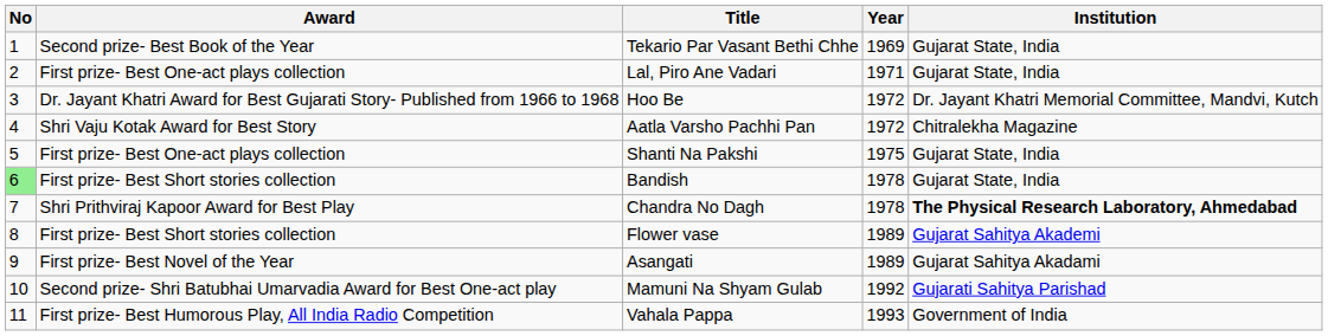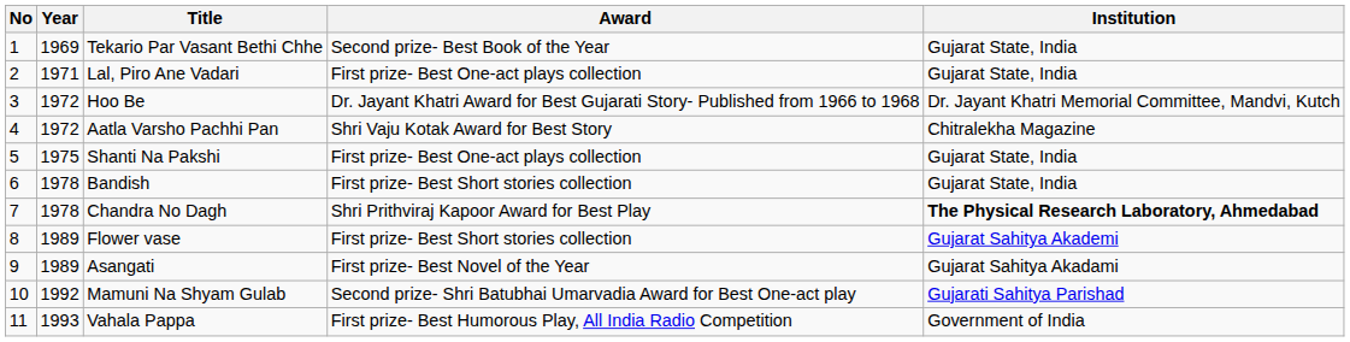 <table class="wikitable sortable">
 <tr>
 <th>No</th>
+<th>Year</th>
+<th>Title</th>
 <th>Award</th>
-<th>Title</th>
-<th>Year</th>
 <th>Institution</th>
 </tr>
 <tr>
 <td>1</td>
+<td>1969</td>
+<td>Tekario Par Vasant Bethi Chhe</td>
 <td>Second prize- Best Book of the Year</td>
-<td>Tekario Par Vasant Bethi Chhe</td>
-<td>1969</td>
 <td>Gujarat State, India</td>
 </tr>
 <tr>
 <td>2</td>
+<td>1971</td>
+<td>Lal, Piro Ane Vadari</td>
 <td>First prize- Best One-act plays collection</td>
-<td>Lal, Piro Ane Vadari</td>
-<td>1971</td>
 <td>Gujarat State, India</td>
 </tr>
 <tr>
 <td>3</td>
+<td>1972</td>
+<td>Hoo Be</td>
 <td>Dr. Jayant Khatri Award for Best Gujarati Story- Published from 1966 to 1968</td>
-<td>Hoo Be</td>
-<td>1972</td>
 <td>Dr. Jayant Khatri Memorial Committee, Mandvi, Kutch</td>
 </tr>
 <tr>
 <td>4</td>
+<td>1972</td>
+<td>Aatla Varsho Pachhi Pan</td>
 <td>Shri Vaju Kotak Award for Best Story</td>
-<td>Aatla Varsho Pachhi Pan</td>
-<td>1972</td>
 <td>Chitralekha Magazine</td>
 </tr>
 <tr>
 <td>5</td>
+<td>1975</td>
+<td>Shanti Na Pakshi</td>
 <td>First prize- Best One-act plays collection</td>
-<td>Shanti Na Pakshi</td>
-<td>1975</td>
 <td>Gujarat State, India</td>
 </tr>
 <tr>
-<td style="background: lightgreen;">6</td>
+<td>6</td>
+<td>1978</td>
+<td>Bandish</td>
 <td>First prize- Best Short stories collection</td>
-<td>Bandish</td>
-<td>1978</td>
 <td>Gujarat State, India</td>
 </tr>
 <tr>
 <td>7</td>
+<td>1978</td>
+<td>Chandra No Dagh</td>
 <td>Shri Prithviraj Kapoor Award for Best Play</td>
-<td>Chandra No Dagh</td>
-<td>1978</td>
 <td><strong>The Physical Research Laboratory, Ahmedabad</strong></td>
 </tr>
 <tr>
 <td>8</td>
+<td>1989</td>
+<td>Flower vase</td>
 <td>First prize- Best Short stories collection</td>
-<td>Flower vase</td>
-<td>1989</td>
 <td><a href='#'>Gujarat Sahitya Akademi</a></td>
 </tr>
 <tr>
 <td>9</td>
+<td>1989</td>
+<td>Asangati</td>
 <td>First prize- Best Novel of the Year</td>
-<td>Asangati</td>
-<td>1989</td>
 <td>Gujarat Sahitya Akadami</td>
 </tr>
 <tr>
 <td>10</td>
+<td>1992</td>
+<td>Mamuni Na Shyam Gulab</td>
 <td>Second prize- Shri Batubhai Umarvadia Award for Best One-act play</td>
-<td>Mamuni Na Shyam Gulab</td>
-<td>1992</td>
 <td><a href='#'>Gujarati Sahitya Parishad</a></td>
 </tr>
 <tr>
 <td>11</td>
+<td>1993</td>
+<td>Vahala Pappa</td>
 <td>First prize- Best Humorous Play, <a href='#'>All India Radio</a> Competition</td>
-<td>Vahala Pappa</td>
-<td>1993</td>
 <td>Government of India</td>
 </tr>
 </table>
